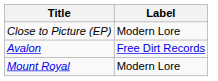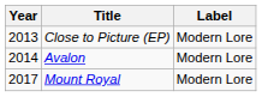 <table class="wikitable">
 <tr>
+<th rowspan="1">Year</th>
 <th rowspan="1">Title</th>
 <th rowspan="1">Label</th>
 </tr>
 <tr>
+<td align="center">2013</td>
 <td align="left"><em>Close to Picture (EP)</em></td>
 <td align="left">Modern Lore</td>
 </tr>
 <tr>
+<td align="center">2014</td>
 <td align="left"><em><a href='#'>Avalon</a></em></td>
-<td align="left"><a href='#'>Free Dirt Records</a></td>
+<td align="left">Modern Lore</td>
 </tr>
 <tr>
+<td align="center">2017</td>
 <td align="left"><em><a href='#'>Mount Royal</a></em></td>
 <td align="left">Modern Lore</td>
 </tr>
 </table>
